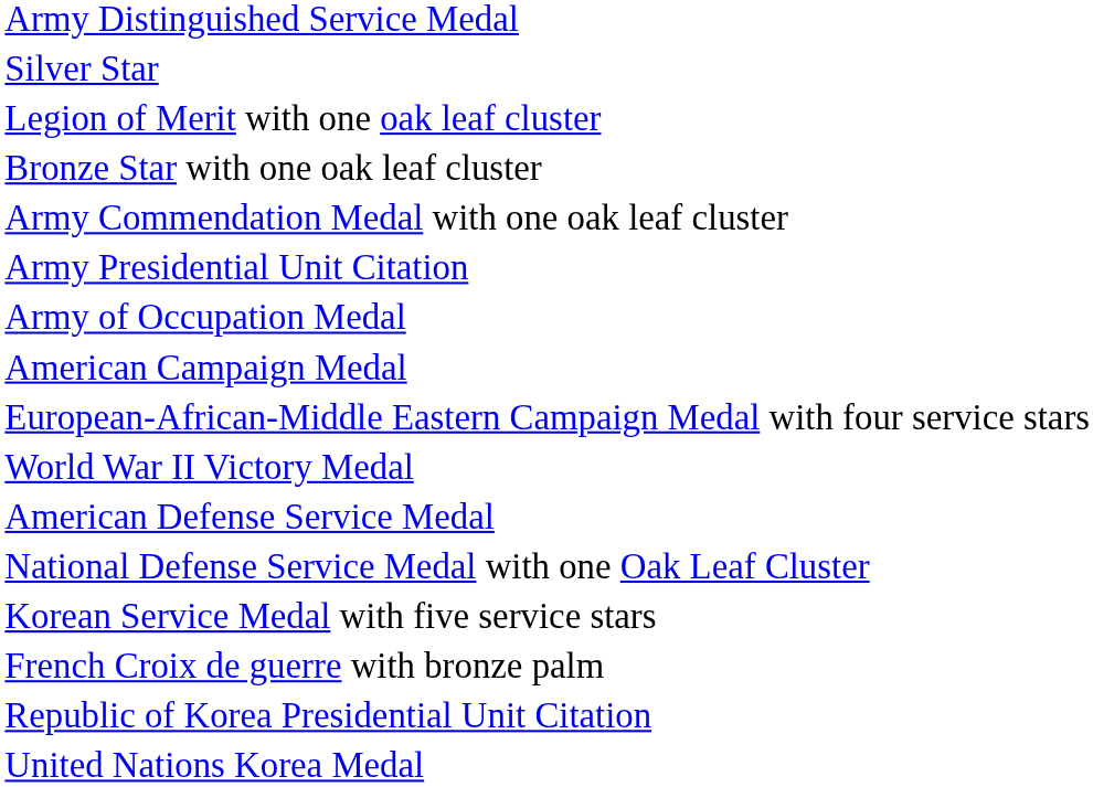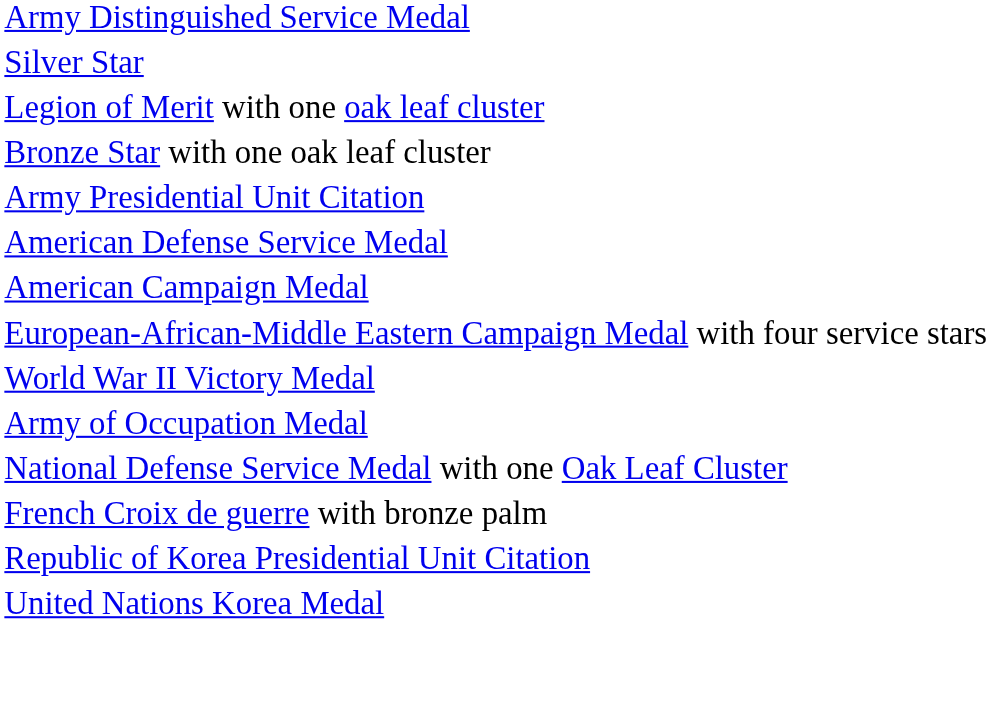 <table>
 <tr>
 <td></td>
 <td><a href='#'>Army Distinguished Service Medal</a></td>
 </tr>
 <tr>
 <td></td>
 <td><a href='#'>Silver Star</a></td>
 </tr>
 <tr>
 <td></td>
 <td><a href='#'>Legion of Merit</a> with one <a href='#'>oak leaf cluster</a></td>
 </tr>
 <tr>
 <td></td>
 <td><a href='#'>Bronze Star</a> with one oak leaf cluster</td>
 </tr>
 <tr>
 <td></td>
-<td><a href='#'>Army Commendation Medal</a> with one oak leaf cluster</td>
-</tr>
-<tr>
-<td></td>
 <td><a href='#'>Army Presidential Unit Citation</a></td>
 </tr>
 <tr>
 <td></td>
-<td><a href='#'>Army of Occupation Medal</a></td>
+<td><a href='#'>American Defense Service Medal</a></td>
 </tr>
 <tr>
 <td></td>
 <td><a href='#'>American Campaign Medal</a></td>
 </tr>
 <tr>
 <td></td>
 <td><a href='#'>European-African-Middle Eastern Campaign Medal</a> with four service stars</td>
 </tr>
 <tr>
 <td></td>
 <td><a href='#'>World War II Victory Medal</a></td>
 </tr>
 <tr>
 <td></td>
-<td><a href='#'>American Defense Service Medal</a></td>
+<td><a href='#'>Army of Occupation Medal</a></td>
 </tr>
 <tr>
 <td></td>
 <td><a href='#'>National Defense Service Medal</a> with one <a href='#'>Oak Leaf Cluster</a></td>
-</tr>
-<tr>
-<td></td>
-<td><a href='#'>Korean Service Medal</a> with five service stars</td>
 </tr>
 <tr>
 <td></td>
 <td><a href='#'>French Croix de guerre</a> with bronze palm</td>
 </tr>
 <tr>
 <td></td>
 <td><a href='#'>Republic of Korea Presidential Unit Citation</a></td>
 </tr>
 <tr>
 <td></td>
 <td><a href='#'>United Nations Korea Medal</a></td>
 </tr>
 </table>
